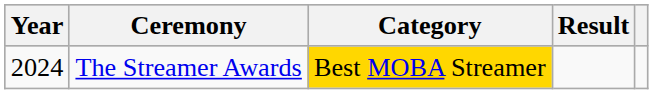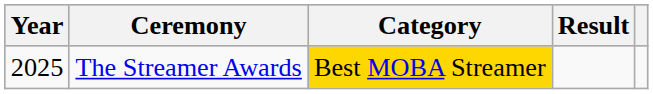 <table class="wikitable" style="text-align:center;">
 <tr>
 <th>Year</th>
 <th>Ceremony</th>
 <th>Category</th>
 <th>Result</th>
 <th></th>
 </tr>
 <tr>
-<td>2024</td>
+<td>2025</td>
 <td><a href='#'>The Streamer Awards</a></td>
 <td style="background: gold;">Best <a href='#'>MOBA</a> Streamer</td>
 <td></td>
 <td></td>
 </tr>
 </table>
